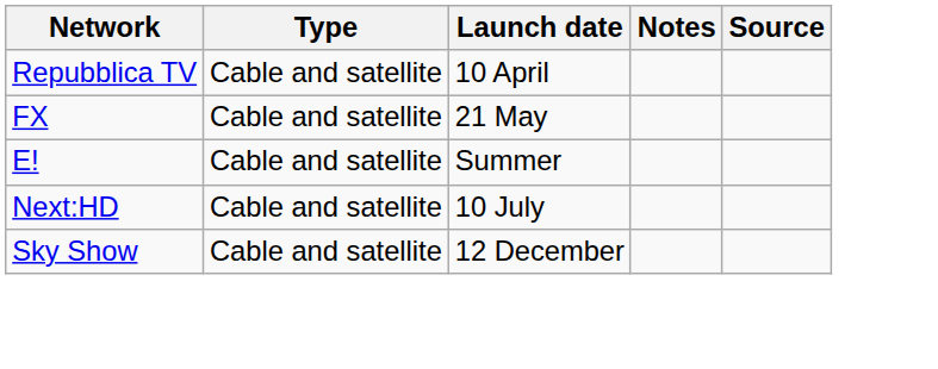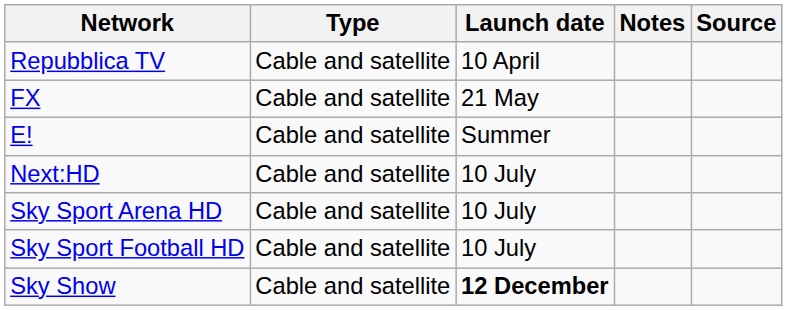 <table class="wikitable sortable">
 <tr>
 <th>Network</th>
 <th>Type</th>
 <th>Launch date</th>
 <th>Notes</th>
 <th>Source</th>
 </tr>
 <tr>
 <td><a href='#'>Repubblica TV</a></td>
 <td>Cable and satellite</td>
 <td>10 April</td>
 <td></td>
 <td></td>
 </tr>
 <tr>
 <td><a href='#'>FX</a></td>
 <td>Cable and satellite</td>
 <td>21 May</td>
 <td></td>
 <td></td>
 </tr>
 <tr>
 <td><a href='#'>E!</a></td>
 <td>Cable and satellite</td>
 <td>Summer</td>
 <td></td>
 <td></td>
 </tr>
 <tr>
 <td><a href='#'>Next:HD</a></td>
 <td>Cable and satellite</td>
 <td>10 July</td>
 <td></td>
 <td></td>
 </tr>
 <tr>
+<td><a href='#'>Sky Sport Arena HD</a></td>
+<td>Cable and satellite</td>
+<td>10 July</td>
+<td></td>
+<td></td>
+</tr>
+<tr>
+<td><a href='#'>Sky Sport Football HD</a></td>
+<td>Cable and satellite</td>
+<td>10 July</td>
+<td></td>
+<td></td>
+</tr>
+<tr>
 <td><a href='#'>Sky Show</a></td>
 <td>Cable and satellite</td>
-<td>12 December</td>
+<td><strong>12 December</strong></td>
 <td></td>
 <td></td>
 </tr>
 </table>
